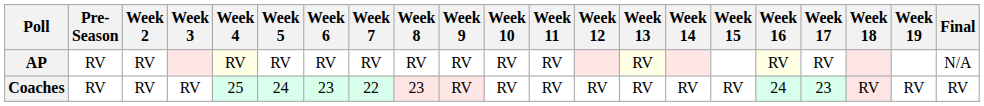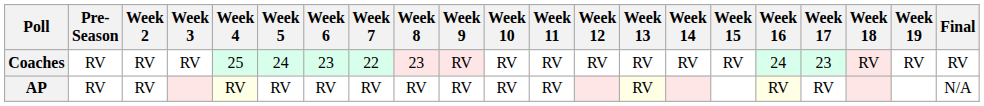 <table class="wikitable" style="white-space:nowrap;font-size:90%">
 <tr>
 <th>Poll</th>
 <th>Pre-<br>Season</th>
 <th>Week<br>2</th>
 <th>Week<br>3</th>
 <th>Week<br>4</th>
 <th>Week<br>5</th>
 <th>Week<br>6</th>
 <th>Week<br>7</th>
 <th>Week<br>8</th>
 <th>Week<br>9</th>
 <th>Week<br>10</th>
 <th>Week<br>11</th>
 <th>Week<br>12</th>
 <th>Week<br>13</th>
 <th>Week<br>14</th>
 <th>Week<br>15</th>
 <th>Week<br>16</th>
 <th>Week<br>17</th>
 <th>Week<br>18</th>
 <th>Week<br>19</th>
 <th>Final</th>
 </tr>
 <tr style="text-align:center;">
+<th>Coaches</th>
+<td style="background:#FFF;">RV</td>
+<td style="background:#FFF;">RV</td>
+<td style="background:#FFF;">RV</td>
+<td style="background:#D8FFEB;">25</td>
+<td style="background:#D8FFEB;">24</td>
+<td style="background:#D8FFEB;">23</td>
+<td style="background:#D8FFEB;">22</td>
+<td style="background:#FFE6E6;">23</td>
+<td style="background:#FFE6E6;">RV</td>
+<td style="background:#FFF;">RV</td>
+<td style="background:#FFF;">RV</td>
+<td style="background:#FFF;">RV</td>
+<td style="background:#FFF;">RV</td>
+<td style="background:#FFF;">RV</td>
+<td style="background:#FFF;">RV</td>
+<td style="background:#D8FFEB;">24</td>
+<td style="background:#D8FFEB;">23</td>
+<td style="background:#FFE6E6;">RV</td>
+<td style="background:#FFF;">RV</td>
+<td style="background:#FFF;">RV</td>
+</tr>
+<tr style="text-align:center;">
 <th>AP</th>
 <td style="background:#FFF;">RV</td>
 <td style="background:#FFF;">RV</td>
 <td style="background:#FFE6E6;"></td>
 <td style="background:#FFFFE6;">RV</td>
 <td style="background:#FFF;">RV</td>
 <td style="background:#FFF;">RV</td>
 <td style="background:#FFF;">RV</td>
 <td style="background:#FFF;">RV</td>
 <td style="background:#FFF;">RV</td>
 <td style="background:#FFF;">RV</td>
 <td style="background:#FFF;">RV</td>
 <td style="background:#FFE6E6;"></td>
 <td style="background:#FFFFE6;">RV</td>
 <td style="background:#FFE6E6;"></td>
 <td style="background:#FFF;"></td>
 <td style="background:#FFFFE6;">RV</td>
 <td style="background:#FFF;">RV</td>
 <td style="background:#FFE6E6;"></td>
 <td style="background:#FFF;"></td>
 <td style="background:#FFF;">N/A</td>
 </tr>
-<tr style="text-align:center;">
-<th>Coaches</th>
-<td style="background:#FFF;">RV</td>
-<td style="background:#FFF;">RV</td>
-<td style="background:#FFF;">RV</td>
-<td style="background:#D8FFEB;">25</td>
-<td style="background:#D8FFEB;">24</td>
-<td style="background:#D8FFEB;">23</td>
-<td style="background:#D8FFEB;">22</td>
-<td style="background:#FFE6E6;">23</td>
-<td style="background:#FFE6E6;">RV</td>
-<td style="background:#FFF;">RV</td>
-<td style="background:#FFF;">RV</td>
-<td style="background:#FFF;">RV</td>
-<td style="background:#FFF;">RV</td>
-<td style="background:#FFF;">RV</td>
-<td style="background:#FFF;">RV</td>
-<td style="background:#D8FFEB;">24</td>
-<td style="background:#D8FFEB;">23</td>
-<td style="background:#FFE6E6;">RV</td>
-<td style="background:#FFF;">RV</td>
-<td style="background:#FFF;">RV</td>
-</tr>
 </table>
